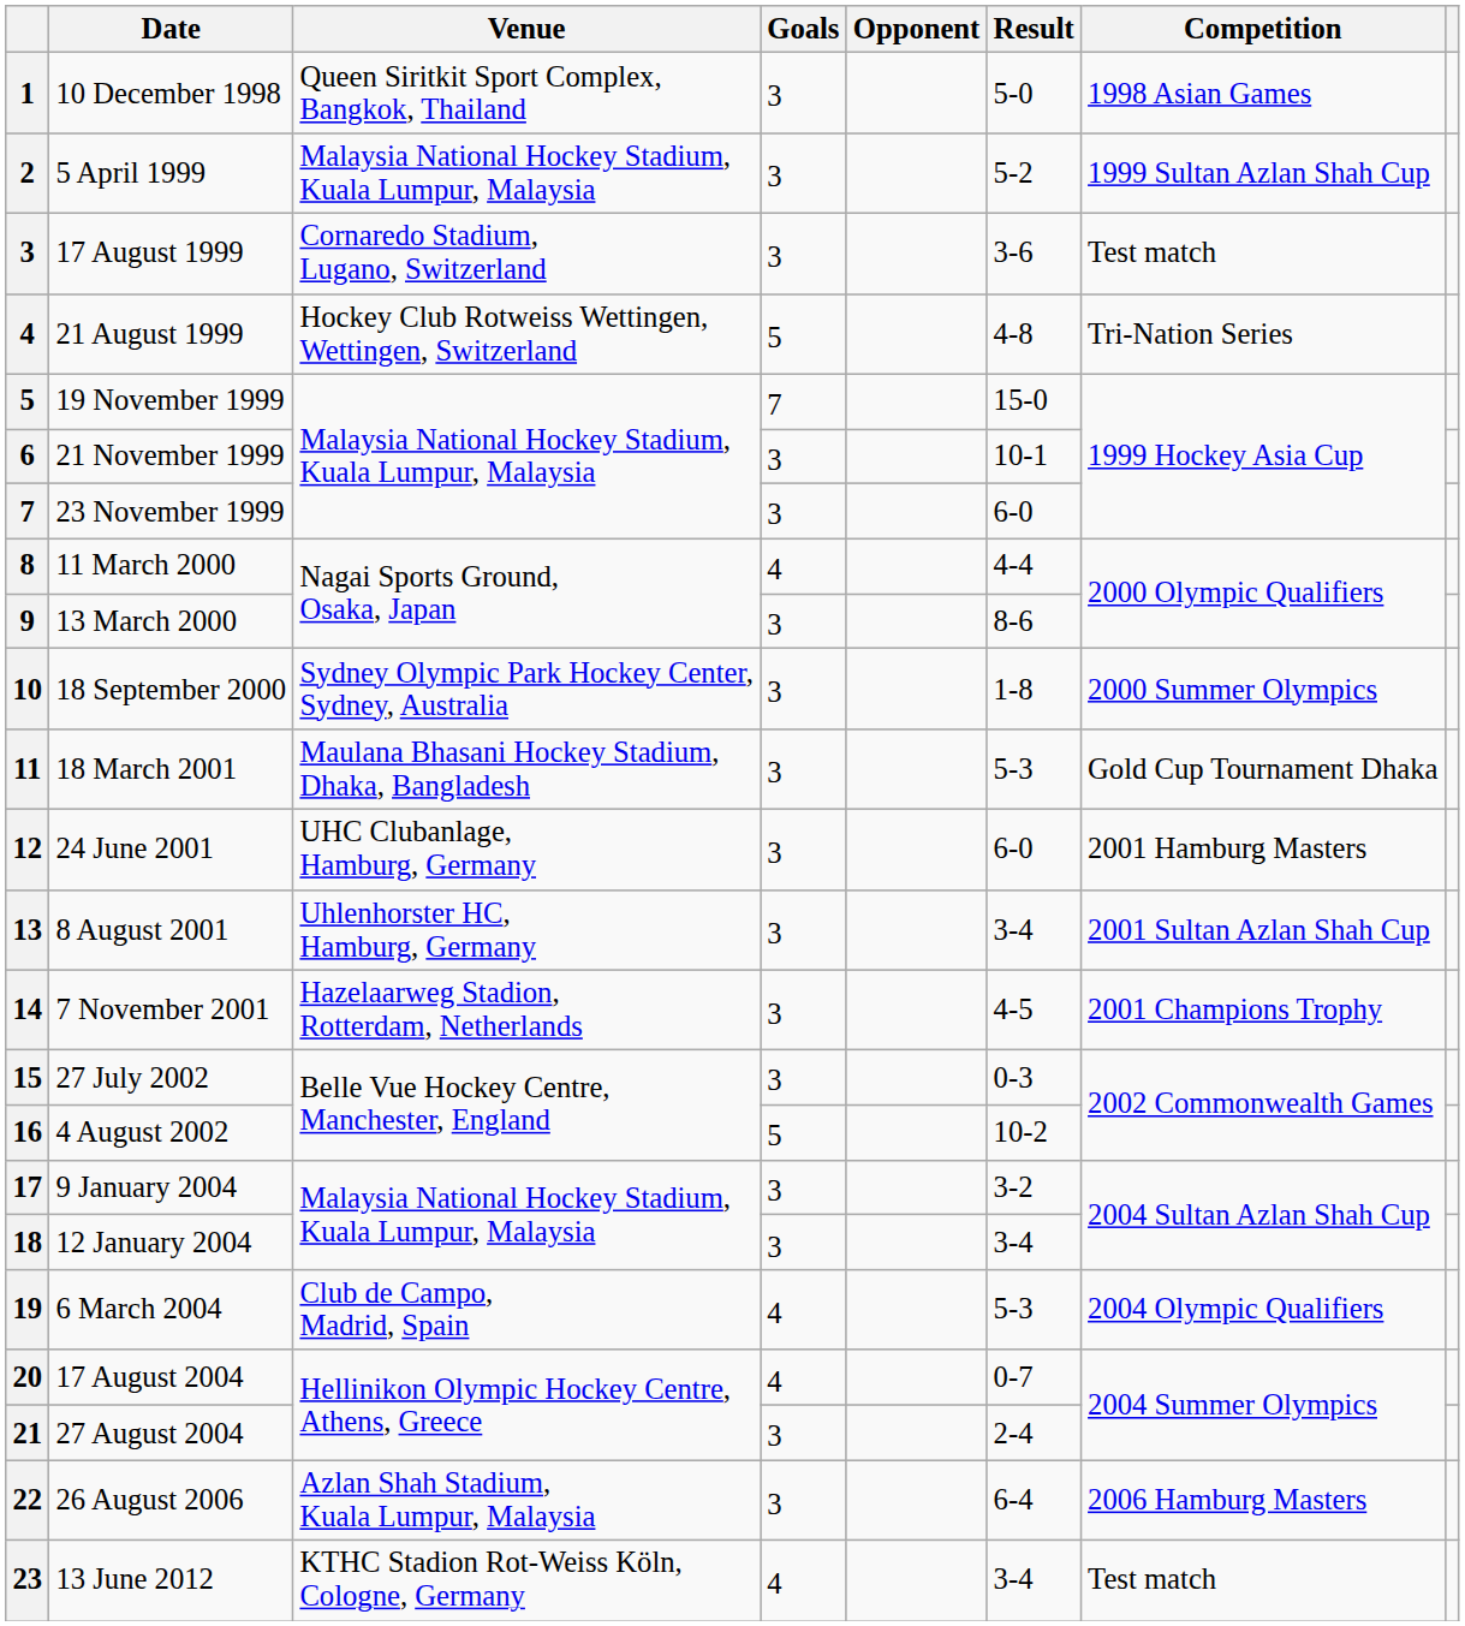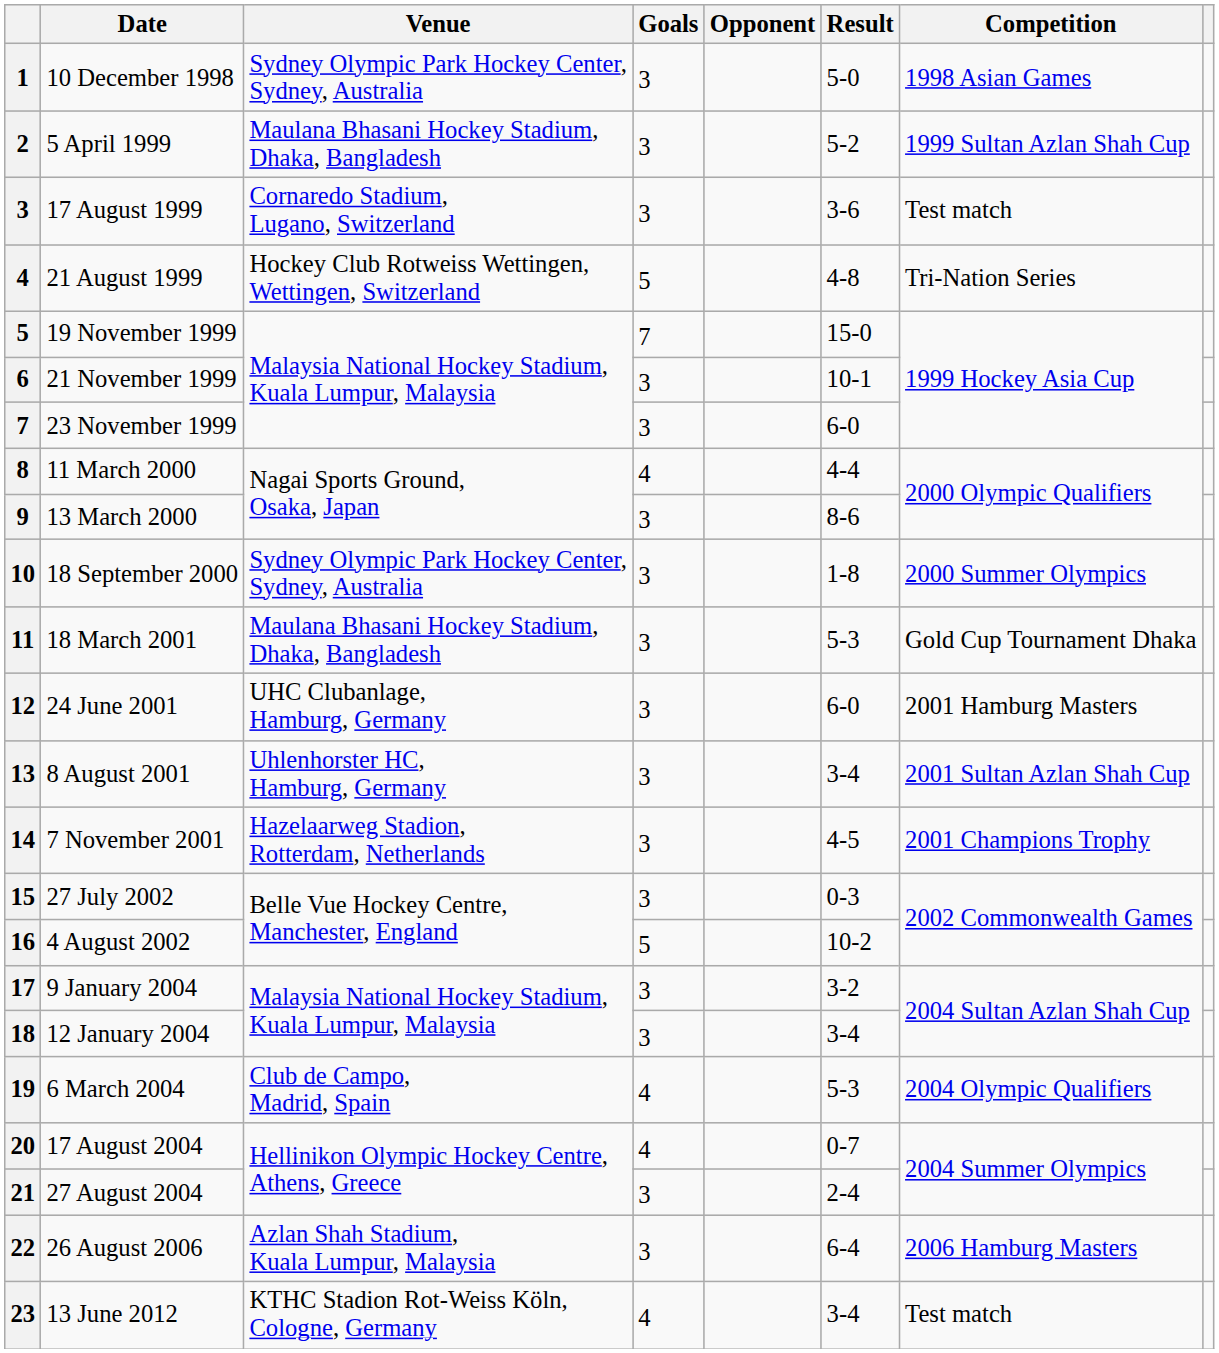 <table class="wikitable sortable">
 <tr>
 <th scope="col"></th>
 <th scope="col">Date</th>
 <th>Venue</th>
 <th scope="col">Goals</th>
 <th scope="col">Opponent</th>
 <th scope="col">Result</th>
 <th scope="col">Competition</th>
 <th class="unsortable" scope="col"></th>
 </tr>
 <tr>
 <th scope="row">1</th>
 <td>10 December 1998</td>
-<td>Queen Siritkit Sport Complex,<br><a href='#'>Bangkok</a>, <a href='#'>Thailand</a></td>
+<td><a href='#'>Sydney Olympic Park Hockey Center</a>,<br><a href='#'>Sydney</a>, <a href='#'>Australia</a></td>
 <td data-sort-value="15">3 <sup></sup></td>
 <td data-sort-value="Northern Ireland"></td>
 <td data-sort-value="2">5-0</td>
 <td><a href='#'>1998 Asian Games</a></td>
 <td></td>
 </tr>
 <tr>
 <th scope="row">2</th>
 <td>5 April 1999</td>
-<td><a href='#'>Malaysia National Hockey Stadium</a>,<br><a href='#'>Kuala Lumpur</a>, <a href='#'>Malaysia</a></td>
+<td><a href='#'>Maulana Bhasani Hockey Stadium</a>,<br><a href='#'>Dhaka</a>, <a href='#'>Bangladesh</a></td>
 <td data-sort-value="29">3 <sup></sup></td>
 <td data-sort-value="Sweden"></td>
 <td data-sort-value="1">5-2</td>
 <td><a href='#'>1999 Sultan Azlan Shah Cup</a></td>
 <td></td>
 </tr>
 <tr>
 <th scope="row">3</th>
 <td>17 August 1999</td>
 <td><a href='#'>Cornaredo Stadium</a>,<br><a href='#'>Lugano</a>, <a href='#'>Switzerland</a></td>
 <td data-sort-value="45">3 <sup></sup></td>
 <td data-sort-value="Andorra"></td>
 <td data-sort-value="6">3-6</td>
 <td>Test match</td>
 <td></td>
 </tr>
 <tr>
 <th scope="row">4</th>
 <td>21 August 1999</td>
 <td>Hockey Club Rotweiss Wettingen,<br><a href='#'>Wettingen</a>, <a href='#'>Switzerland</a></td>
 <td data-sort-value="62">5 <sup></sup></td>
 <td data-sort-value="Faroe Islands"></td>
 <td data-sort-value="4">4-8</td>
 <td>Tri-Nation Series</td>
 <td></td>
 </tr>
 <tr>
 <th scope="row">5</th>
 <td>19 November 1999</td>
 <td rowspan="3"><a href='#'>Malaysia National Hockey Stadium</a>,<br><a href='#'>Kuala Lumpur</a>, <a href='#'>Malaysia</a></td>
 <td data-sort-value="84">7 <sup></sup></td>
 <td data-sort-value="Spain"></td>
 <td data-sort-value="0">15-0</td>
 <td rowspan="3"><a href='#'>1999 Hockey Asia Cup</a></td>
 <td></td>
 </tr>
 <tr>
 <th scope="row">6</th>
 <td>21 November 1999</td>
 <td data-sort-value="65">3 <sup></sup></td>
 <td data-sort-value="Switzerland"></td>
 <td data-sort-value="2">10-1</td>
 <td></td>
 </tr>
 <tr>
 <th scope="row">7</th>
 <td>23 November 1999</td>
 <td data-sort-value="58">3 <sup></sup></td>
 <td data-sort-value="Lithuania"></td>
 <td data-sort-value="4">6-0</td>
 <td></td>
 </tr>
 <tr>
 <th scope="row">8</th>
 <td>11 March 2000</td>
 <td rowspan="2">Nagai Sports Ground,<br><a href='#'>Osaka</a>, <a href='#'>Japan</a></td>
 <td data-sort-value="58">4 <sup></sup></td>
 <td></td>
 <td data-sort-value="6">4-4</td>
 <td rowspan="2"><a href='#'>2000 Olympic Qualifiers</a></td>
 <td></td>
 </tr>
 <tr>
 <th>9</th>
 <td>13 March 2000</td>
 <td>3 <sup></sup></td>
 <td></td>
 <td>8-6</td>
 <td></td>
 </tr>
 <tr>
 <th>10</th>
 <td>18 September 2000</td>
 <td><a href='#'>Sydney Olympic Park Hockey Center</a>,<br><a href='#'>Sydney</a>, <a href='#'>Australia</a></td>
 <td>3 <sup></sup></td>
 <td></td>
 <td>1-8</td>
 <td><a href='#'>2000 Summer Olympics</a></td>
 <td></td>
 </tr>
 <tr>
 <th>11</th>
 <td>18 March 2001</td>
 <td><a href='#'>Maulana Bhasani Hockey Stadium</a>,<br><a href='#'>Dhaka</a>, <a href='#'>Bangladesh</a></td>
 <td>3 <sup></sup></td>
 <td></td>
 <td>5-3</td>
 <td>Gold Cup Tournament Dhaka</td>
 <td></td>
 </tr>
 <tr>
 <th>12</th>
 <td>24 June 2001</td>
 <td>UHC Clubanlage,<br><a href='#'>Hamburg</a>, <a href='#'>Germany</a></td>
 <td>3 <sup></sup></td>
 <td></td>
 <td>6-0</td>
 <td>2001 Hamburg Masters</td>
 <td></td>
 </tr>
 <tr>
 <th>13</th>
 <td>8 August 2001</td>
 <td><a href='#'>Uhlenhorster HC</a>,<br><a href='#'>Hamburg</a>, <a href='#'>Germany</a></td>
 <td>3 <sup></sup></td>
 <td></td>
 <td>3-4</td>
 <td><a href='#'>2001 Sultan Azlan Shah Cup</a></td>
 <td></td>
 </tr>
 <tr>
 <th>14</th>
 <td>7 November 2001</td>
 <td><a href='#'>Hazelaarweg Stadion</a>,<br><a href='#'>Rotterdam</a>, <a href='#'>Netherlands</a></td>
 <td>3 <sup></sup></td>
 <td></td>
 <td>4-5</td>
 <td><a href='#'>2001 Champions Trophy</a></td>
 <td></td>
 </tr>
 <tr>
 <th>15</th>
 <td>27 July 2002</td>
 <td rowspan="2">Belle Vue Hockey Centre,<br><a href='#'>Manchester</a>, <a href='#'>England</a></td>
 <td>3 <sup></sup></td>
 <td></td>
 <td>0-3</td>
 <td rowspan="2"><a href='#'>2002 Commonwealth Games</a></td>
 <td></td>
 </tr>
 <tr>
 <th>16</th>
 <td>4 August 2002</td>
 <td>5 <sup></sup></td>
 <td></td>
 <td>10-2</td>
 <td></td>
 </tr>
 <tr>
 <th>17</th>
 <td>9 January 2004</td>
 <td rowspan="2"><a href='#'>Malaysia National Hockey Stadium</a>,<br><a href='#'>Kuala Lumpur</a>, <a href='#'>Malaysia</a></td>
 <td>3 <sup></sup></td>
 <td></td>
 <td>3-2</td>
 <td rowspan="2"><a href='#'>2004 Sultan Azlan Shah Cup</a></td>
 <td></td>
 </tr>
 <tr>
 <th>18</th>
 <td>12 January 2004</td>
 <td>3 <sup></sup></td>
 <td></td>
 <td>3-4</td>
 <td></td>
 </tr>
 <tr>
 <th>19</th>
 <td>6 March 2004</td>
 <td><a href='#'>Club de Campo</a>,<br><a href='#'>Madrid</a>, <a href='#'>Spain</a></td>
 <td>4 <sup></sup></td>
 <td></td>
 <td>5-3</td>
 <td><a href='#'>2004 Olympic Qualifiers</a></td>
 <td></td>
 </tr>
 <tr>
 <th>20</th>
 <td>17 August 2004</td>
 <td rowspan="2"><a href='#'>Hellinikon Olympic Hockey Centre</a>,<br><a href='#'>Athens</a>, <a href='#'>Greece</a></td>
 <td>4 <sup></sup></td>
 <td></td>
 <td>0-7</td>
 <td rowspan="2"><a href='#'>2004 Summer Olympics</a></td>
 <td></td>
 </tr>
 <tr>
 <th>21</th>
 <td>27 August 2004</td>
 <td>3 <sup></sup></td>
 <td></td>
 <td>2-4</td>
 <td></td>
 </tr>
 <tr>
 <th>22</th>
 <td>26 August 2006</td>
 <td><a href='#'>Azlan Shah Stadium</a>,<br><a href='#'>Kuala Lumpur</a>, <a href='#'>Malaysia</a></td>
 <td>3 <sup></sup></td>
 <td></td>
 <td>6-4</td>
 <td><a href='#'>2006 Hamburg Masters</a></td>
 <td></td>
 </tr>
 <tr>
 <th>23</th>
 <td>13 June 2012</td>
 <td>KTHC Stadion Rot-Weiss Köln,<br><a href='#'>Cologne</a>, <a href='#'>Germany</a></td>
 <td>4 <sup></sup></td>
 <td></td>
 <td>3-4</td>
 <td>Test match</td>
 <td></td>
 </tr>
 </table>
